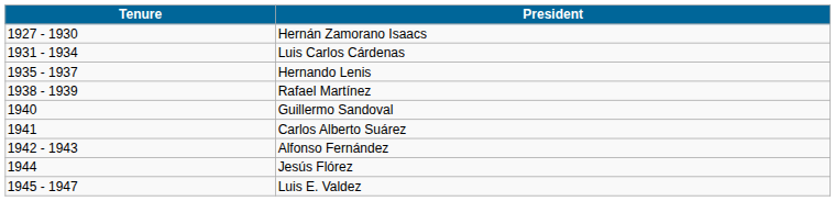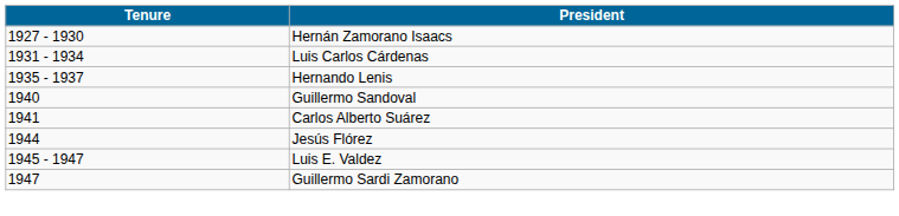 <table align=center border=1 width=60% cellpadding="2" cellspacing="0" style="background: #f9f9f9; border: 1px #aaa solid; border-collapse: collapse; font-size: 95%;" width=60%>
 <tr bgcolor=#006699 bgcolor="Darkred" style="color:white; border: 1px #aaa solid;">
 <th>Tenure</th>
 <th>President</th>
 </tr>
 <tr>
 <td>1927 - 1930</td>
 <td>Hernán Zamorano Isaacs</td>
 </tr>
 <tr>
 <td>1931 - 1934</td>
 <td>Luis Carlos Cárdenas</td>
 </tr>
 <tr>
 <td>1935 - 1937</td>
 <td>Hernando Lenis</td>
 </tr>
 <tr>
-<td>1938 - 1939</td>
-<td>Rafael Martínez</td>
-</tr>
-<tr>
 <td>1940</td>
 <td>Guillermo Sandoval</td>
 </tr>
 <tr>
 <td>1941</td>
 <td>Carlos Alberto Suárez</td>
-</tr>
-<tr>
-<td>1942 - 1943</td>
-<td>Alfonso Fernández</td>
 </tr>
 <tr>
 <td>1944</td>
 <td>Jesús Flórez</td>
 </tr>
 <tr>
 <td>1945 - 1947</td>
 <td>Luis E. Valdez</td>
 </tr>
+<tr>
+<td>1947</td>
+<td>Guillermo Sardi Zamorano</td>
+</tr>
 </table>
